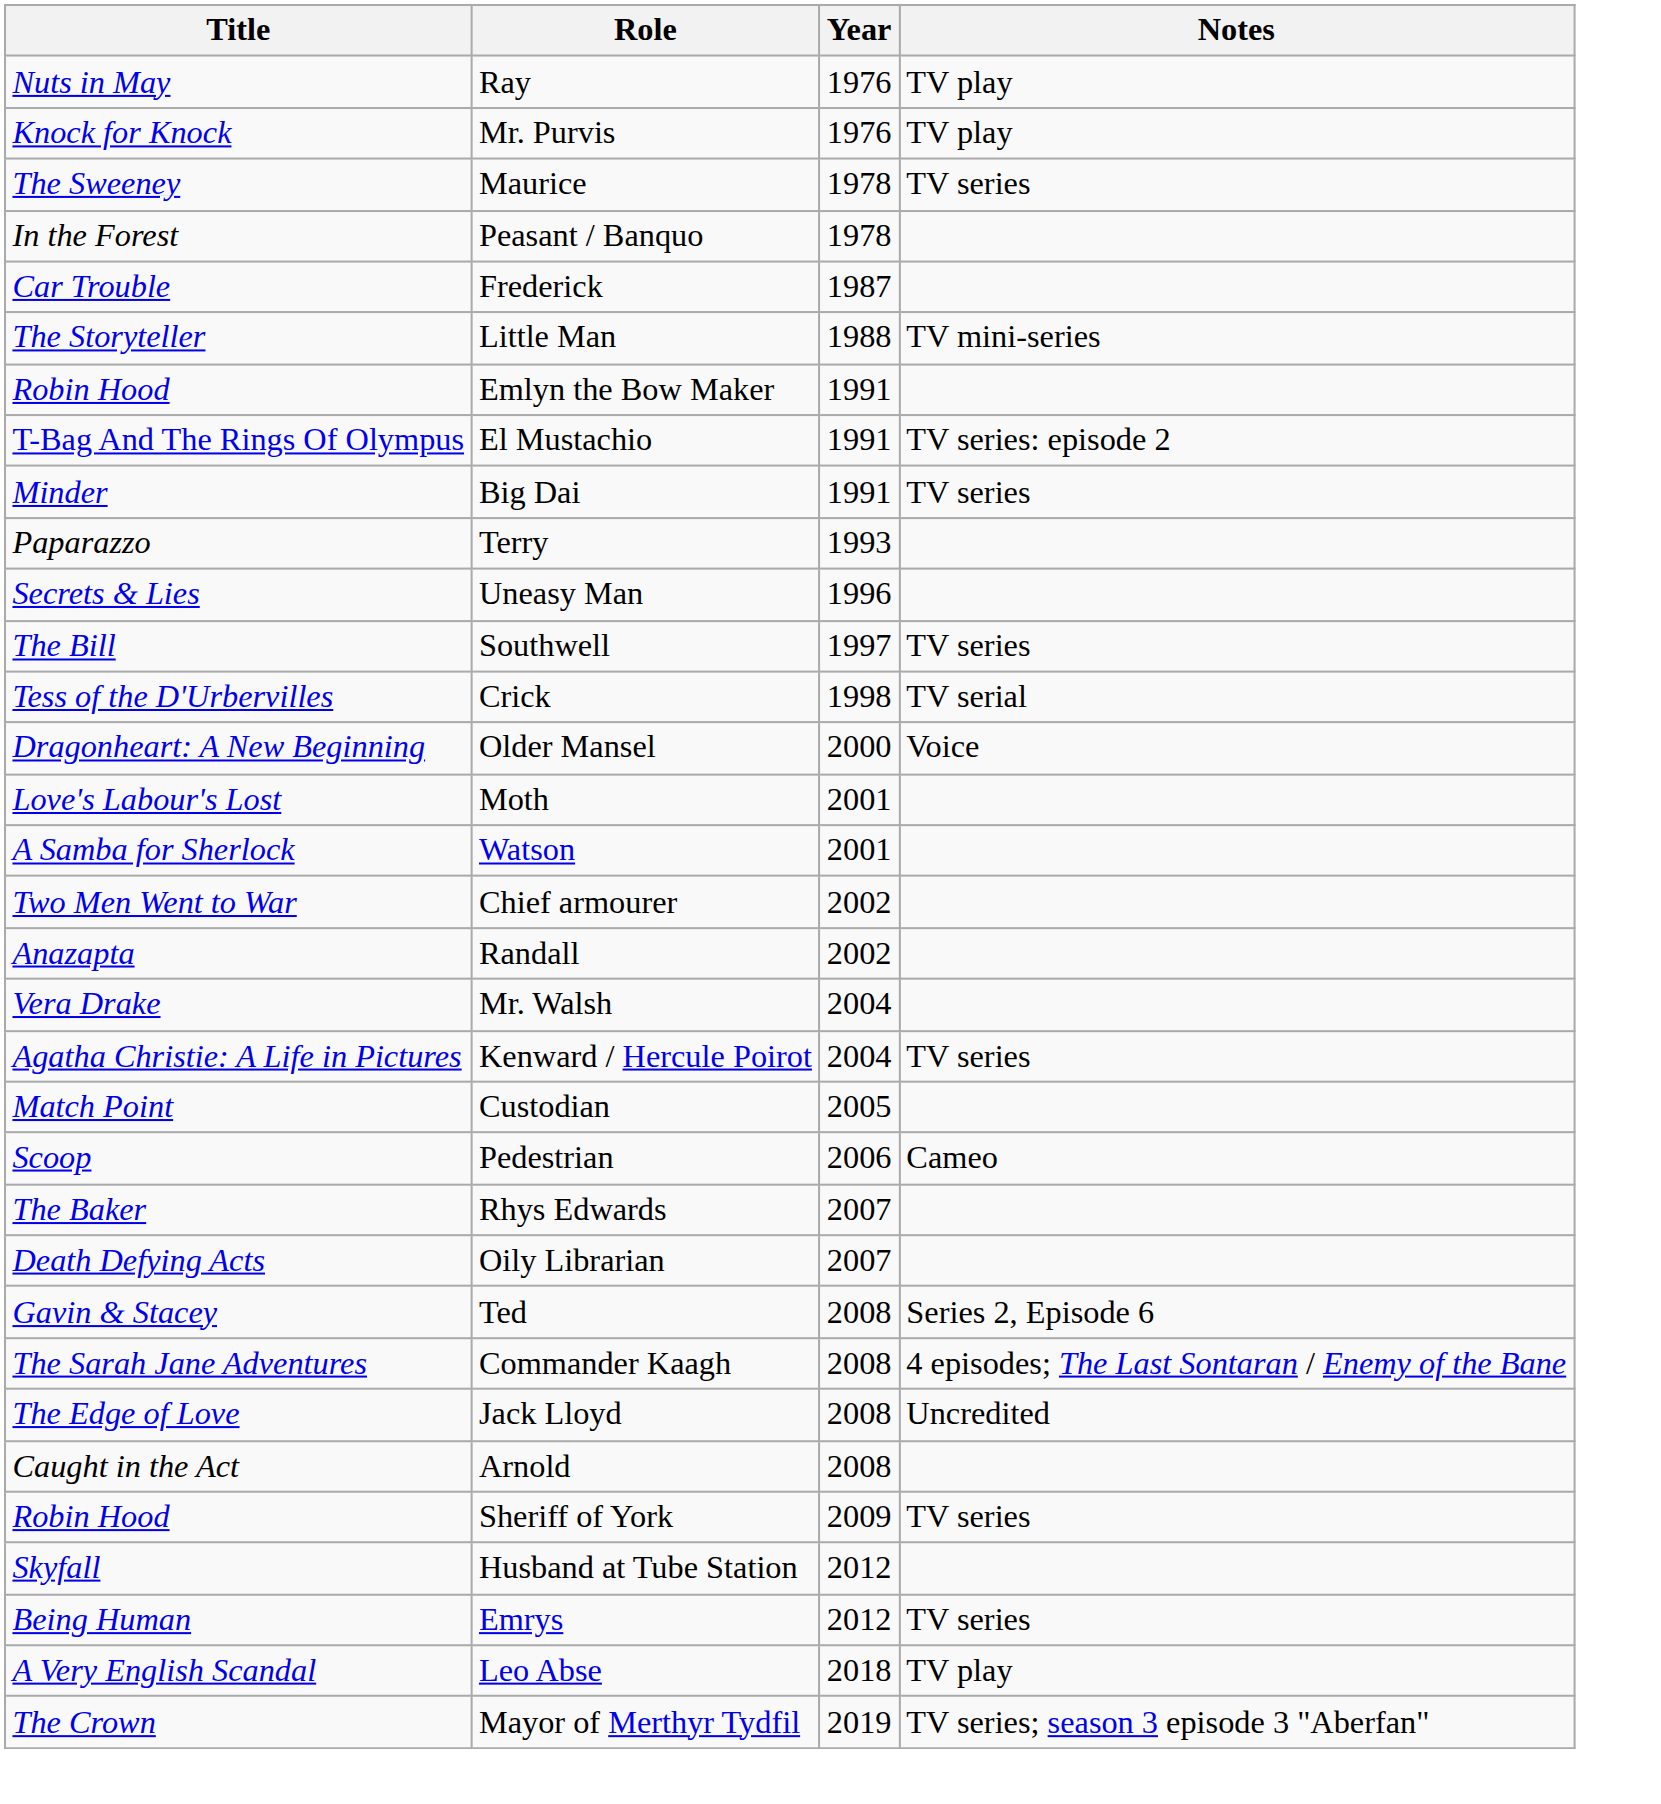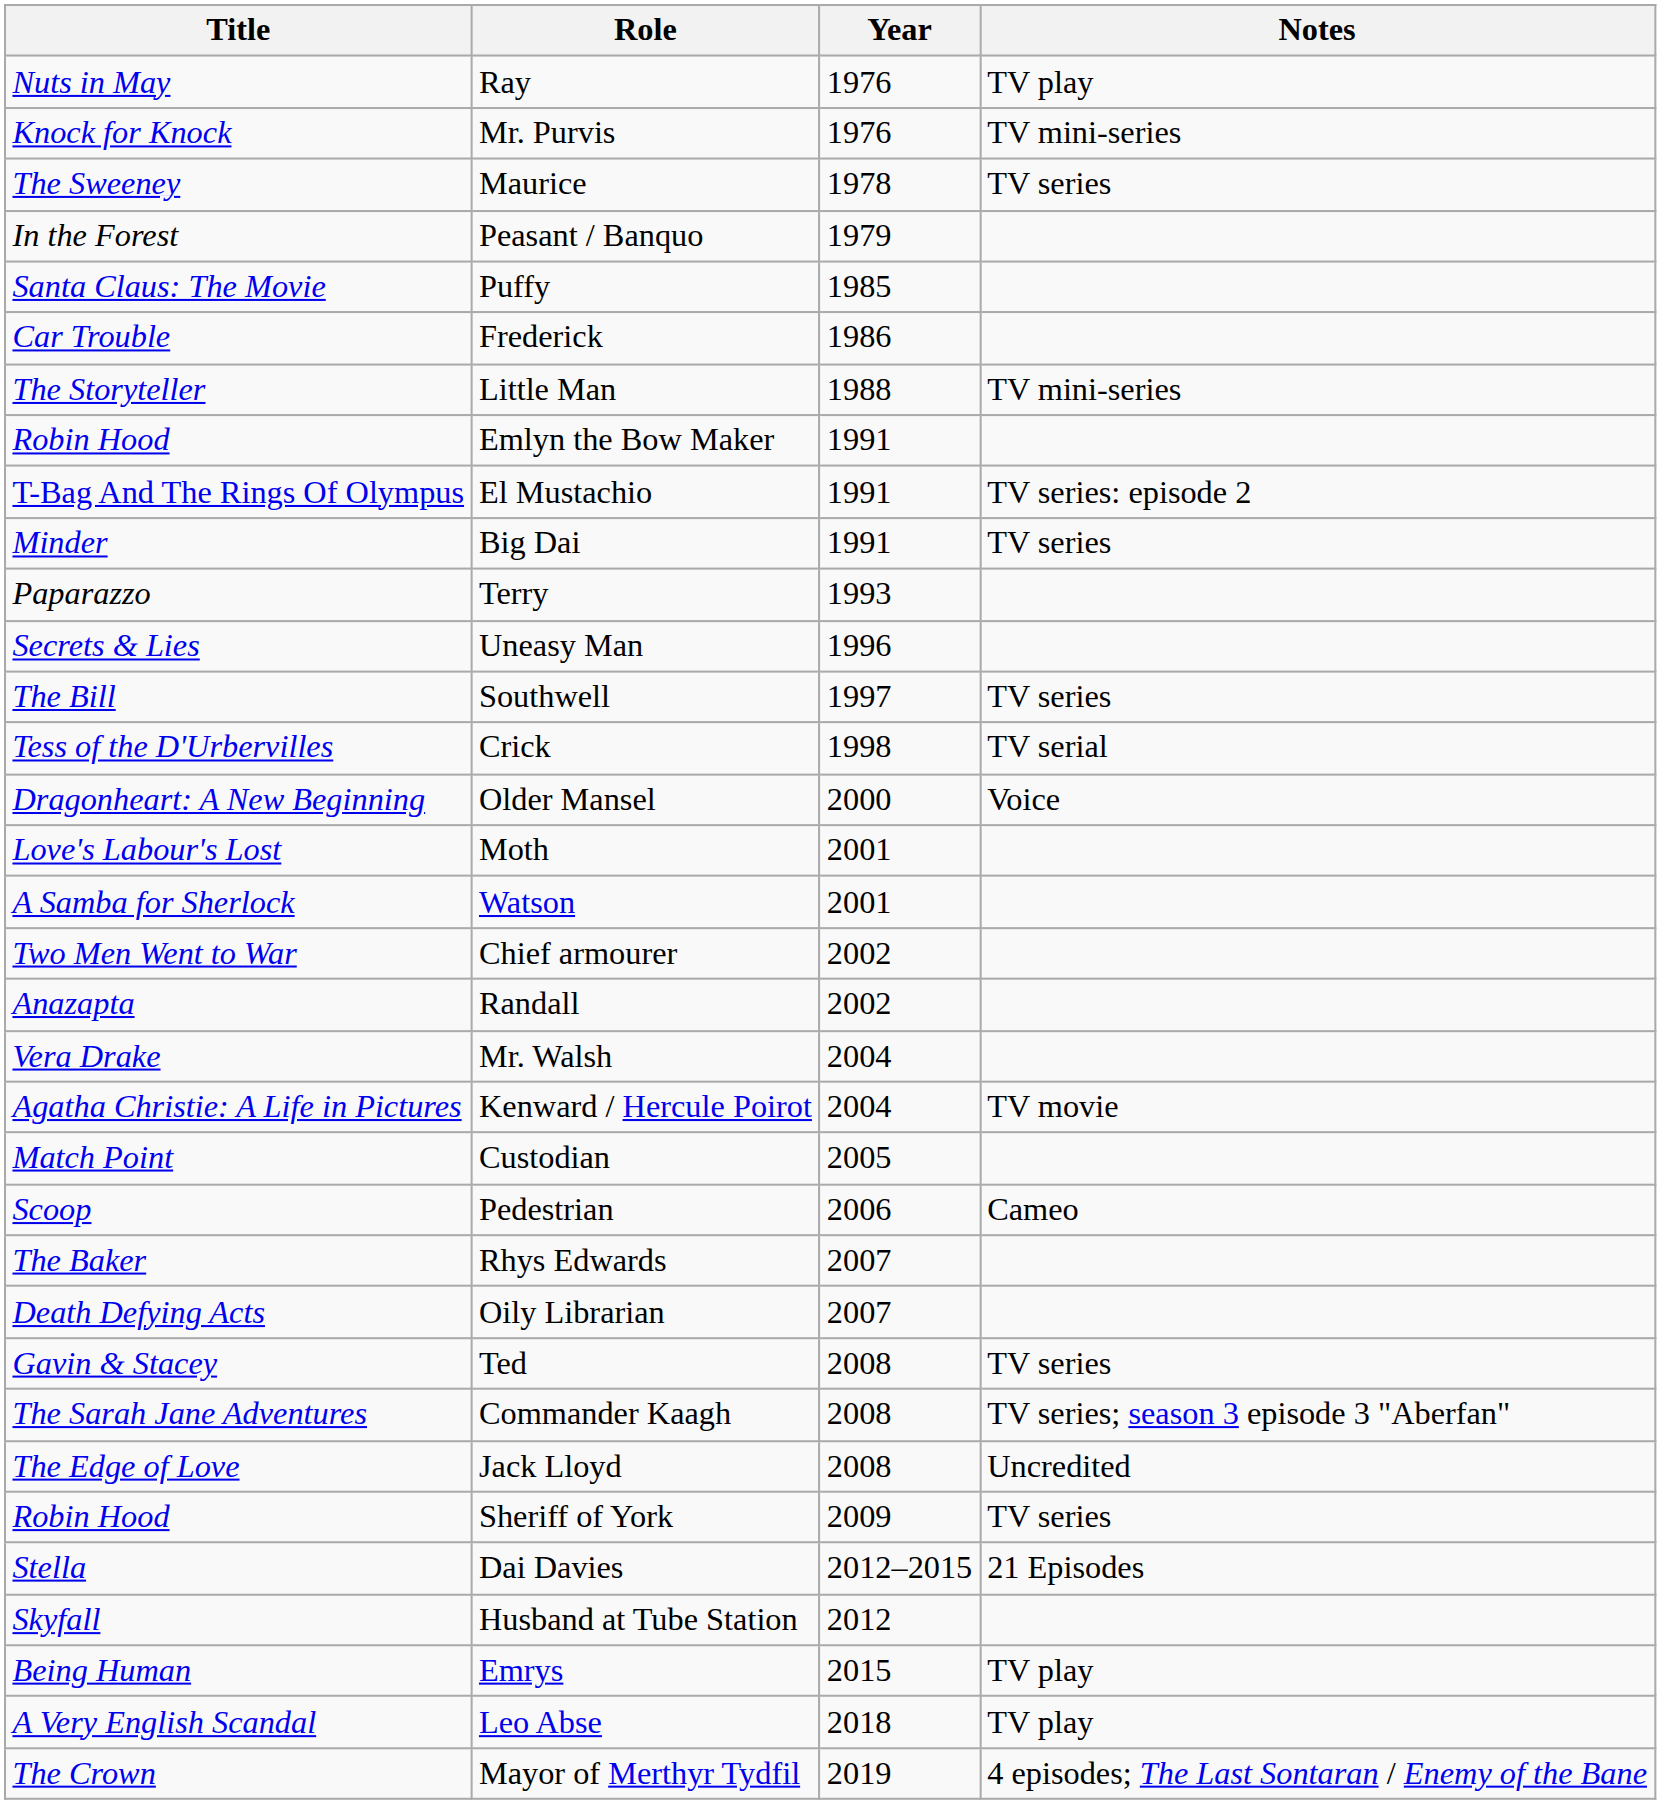 <table class="wikitable sortable">
 <tr>
 <th>Title</th>
 <th>Role</th>
 <th>Year</th>
 <th>Notes</th>
 </tr>
 <tr>
 <td><em><a href='#'>Nuts in May</a></em></td>
 <td>Ray</td>
 <td>1976</td>
 <td>TV play</td>
 </tr>
 <tr>
 <td><em><a href='#'>Knock for Knock</a></em></td>
 <td>Mr. Purvis</td>
 <td>1976</td>
-<td>TV play</td>
+<td>TV mini-series</td>
 </tr>
 <tr>
 <td><em><a href='#'>The Sweeney</a></em></td>
 <td>Maurice</td>
 <td>1978</td>
 <td>TV series</td>
 </tr>
 <tr>
 <td><em>In the Forest</em></td>
 <td>Peasant / Banquo</td>
-<td>1978</td>
+<td>1979</td>
+<td></td>
+</tr>
+<tr>
+<td><em><a href='#'>Santa Claus: The Movie</a></em></td>
+<td>Puffy</td>
+<td>1985</td>
 <td></td>
 </tr>
 <tr>
 <td><em><a href='#'>Car Trouble</a></em></td>
 <td>Frederick</td>
-<td>1987</td>
+<td>1986</td>
 <td></td>
 </tr>
 <tr>
 <td><em><a href='#'>The Storyteller</a></em></td>
 <td>Little Man</td>
 <td>1988</td>
 <td>TV mini-series</td>
 </tr>
 <tr>
 <td><em><a href='#'>Robin Hood</a></em></td>
 <td>Emlyn the Bow Maker</td>
 <td>1991</td>
 <td></td>
 </tr>
 <tr>
 <td><a href='#'>T-Bag And The Rings Of Olympus</a></td>
 <td>El Mustachio</td>
 <td>1991</td>
 <td>TV series: episode 2</td>
 </tr>
 <tr>
 <td><em><a href='#'>Minder</a></em></td>
 <td>Big Dai</td>
 <td>1991</td>
 <td>TV series</td>
 </tr>
 <tr>
 <td><em>Paparazzo</em></td>
 <td>Terry</td>
 <td>1993</td>
 <td></td>
 </tr>
 <tr>
 <td><em><a href='#'>Secrets & Lies</a></em></td>
 <td>Uneasy Man</td>
 <td>1996</td>
 <td></td>
 </tr>
 <tr>
 <td><em><a href='#'>The Bill</a></em></td>
 <td>Southwell</td>
 <td>1997</td>
 <td>TV series</td>
 </tr>
 <tr>
 <td><em><a href='#'>Tess of the D'Urbervilles</a></em></td>
 <td>Crick</td>
 <td>1998</td>
 <td>TV serial</td>
 </tr>
 <tr>
 <td><em><a href='#'>Dragonheart: A New Beginning</a></em></td>
 <td>Older Mansel</td>
 <td>2000</td>
 <td>Voice</td>
 </tr>
 <tr>
 <td><em><a href='#'>Love's Labour's Lost</a></em></td>
 <td>Moth</td>
 <td>2001</td>
 <td></td>
 </tr>
 <tr>
 <td><em><a href='#'>A Samba for Sherlock</a></em></td>
 <td><a href='#'>Watson</a></td>
 <td>2001</td>
 <td></td>
 </tr>
 <tr>
 <td><em><a href='#'>Two Men Went to War</a></em></td>
 <td>Chief armourer</td>
 <td>2002</td>
 <td></td>
 </tr>
 <tr>
 <td><em><a href='#'>Anazapta</a></em></td>
 <td>Randall</td>
 <td>2002</td>
 <td></td>
 </tr>
 <tr>
 <td><em><a href='#'>Vera Drake</a></em></td>
 <td>Mr. Walsh</td>
 <td>2004</td>
 <td></td>
 </tr>
 <tr>
 <td><em><a href='#'>Agatha Christie: A Life in Pictures</a></em></td>
 <td>Kenward / <a href='#'>Hercule Poirot</a></td>
 <td>2004</td>
-<td>TV series</td>
+<td>TV movie</td>
 </tr>
 <tr>
 <td><em><a href='#'>Match Point</a></em></td>
 <td>Custodian</td>
 <td>2005</td>
 <td></td>
 </tr>
 <tr>
 <td><em><a href='#'>Scoop</a></em></td>
 <td>Pedestrian</td>
 <td>2006</td>
 <td>Cameo</td>
 </tr>
 <tr>
 <td><em><a href='#'>The Baker</a></em></td>
 <td>Rhys Edwards</td>
 <td>2007</td>
 <td></td>
 </tr>
 <tr>
 <td><em><a href='#'>Death Defying Acts</a></em></td>
 <td>Oily Librarian</td>
 <td>2007</td>
 <td></td>
 </tr>
 <tr>
 <td><em><a href='#'>Gavin & Stacey</a></em></td>
 <td>Ted</td>
 <td>2008</td>
-<td>Series 2, Episode 6</td>
+<td>TV series</td>
 </tr>
 <tr>
 <td><em><a href='#'>The Sarah Jane Adventures</a></em></td>
 <td>Commander Kaagh</td>
 <td>2008</td>
-<td>4 episodes; <em><a href='#'>The Last Sontaran</a></em> / <em><a href='#'>Enemy of the Bane</a></em></td>
+<td>TV series; <a href='#'>season 3</a> episode 3 "Aberfan"</td>
 </tr>
 <tr>
 <td><em><a href='#'>The Edge of Love</a></em></td>
 <td>Jack Lloyd</td>
 <td>2008</td>
 <td>Uncredited</td>
 </tr>
 <tr>
-<td><em>Caught in the Act</em></td>
-<td>Arnold</td>
-<td>2008</td>
-<td></td>
-</tr>
-<tr>
 <td><em><a href='#'>Robin Hood</a></em></td>
 <td>Sheriff of York</td>
 <td>2009</td>
 <td>TV series</td>
+</tr>
+<tr>
+<td><em><a href='#'>Stella</a></em></td>
+<td>Dai Davies</td>
+<td>2012–2015</td>
+<td>21 Episodes</td>
 </tr>
 <tr>
 <td><em><a href='#'>Skyfall</a></em></td>
 <td>Husband at Tube Station</td>
 <td>2012</td>
 <td></td>
 </tr>
 <tr>
 <td><em><a href='#'>Being Human</a></em></td>
 <td><a href='#'>Emrys</a></td>
-<td>2012</td>
-<td>TV series</td>
+<td>2015</td>
+<td>TV play</td>
 </tr>
 <tr>
 <td><em><a href='#'>A Very English Scandal</a></em></td>
 <td><a href='#'>Leo Abse</a></td>
 <td>2018</td>
 <td>TV play</td>
 </tr>
 <tr>
 <td><em><a href='#'>The Crown</a></em></td>
 <td>Mayor of <a href='#'>Merthyr Tydfil</a></td>
 <td>2019</td>
-<td>TV series; <a href='#'>season 3</a> episode 3 "Aberfan"</td>
+<td>4 episodes; <em><a href='#'>The Last Sontaran</a></em> / <em><a href='#'>Enemy of the Bane</a></em></td>
 </tr>
 </table>
